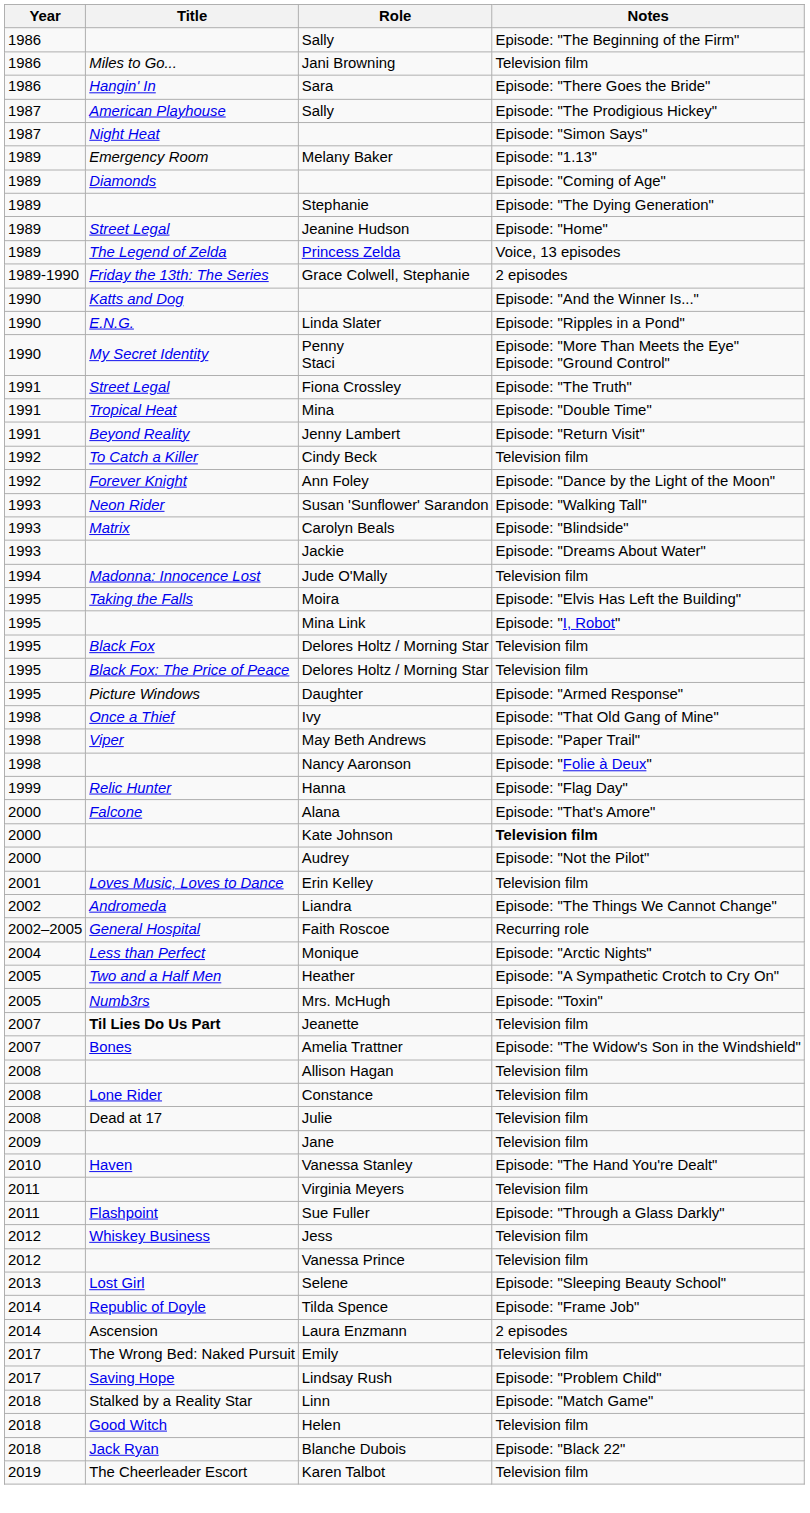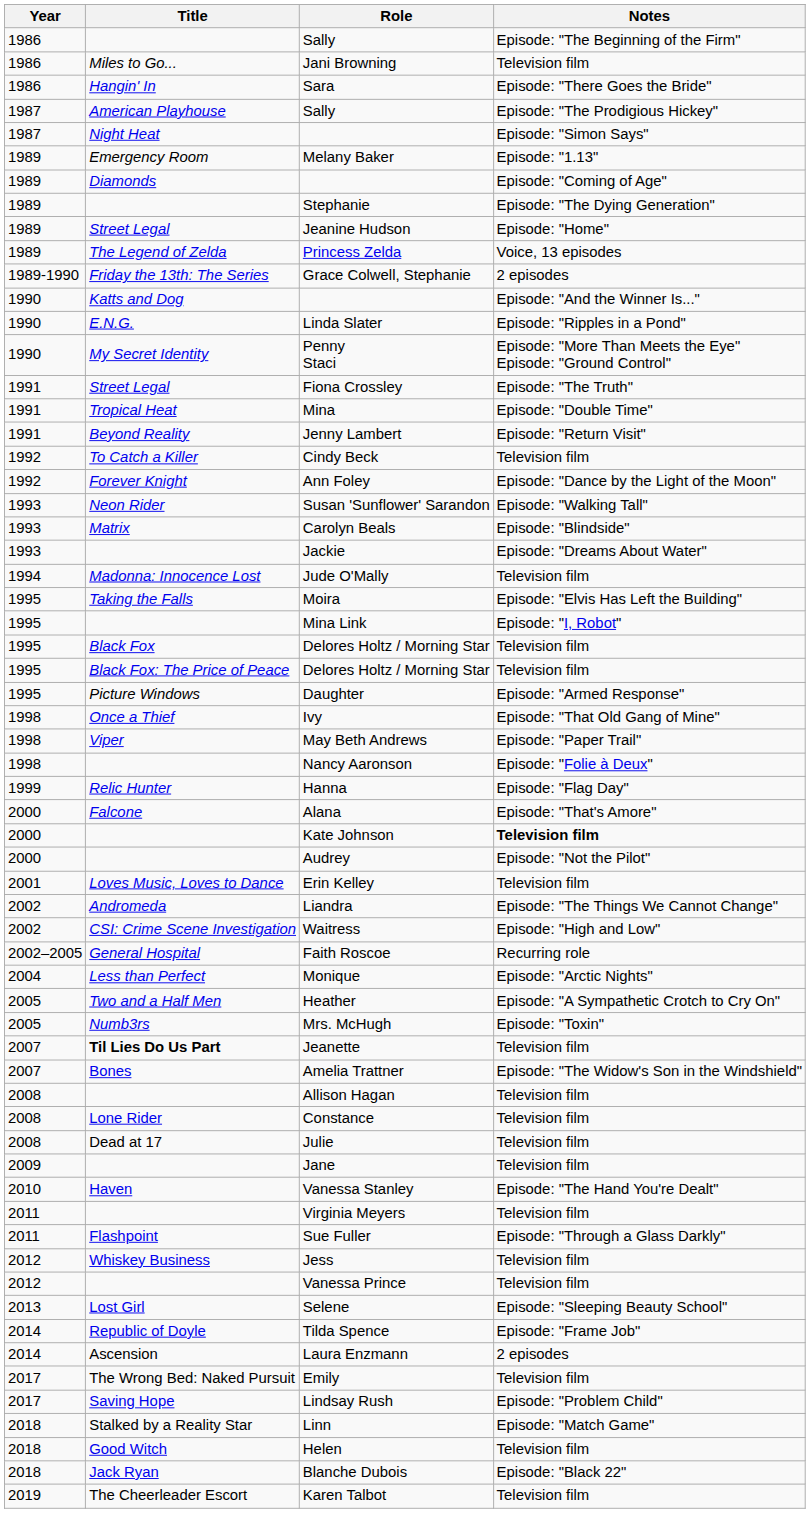 <table class="wikitable sortable">
 <tr>
 <th>Year</th>
 <th>Title</th>
 <th>Role</th>
 <th class="unsortable">Notes</th>
 </tr>
 <tr>
 <td>1986</td>
 <td><em></em></td>
 <td>Sally</td>
 <td>Episode: "The Beginning of the Firm"</td>
 </tr>
 <tr>
 <td>1986</td>
 <td><em>Miles to Go...</em></td>
 <td>Jani Browning</td>
 <td>Television film</td>
 </tr>
 <tr>
 <td>1986</td>
 <td><em><a href='#'>Hangin' In</a></em></td>
 <td>Sara</td>
 <td>Episode: "There Goes the Bride"</td>
 </tr>
 <tr>
 <td>1987</td>
 <td><em><a href='#'>American Playhouse</a></em></td>
 <td>Sally</td>
 <td>Episode: "The Prodigious Hickey"</td>
 </tr>
 <tr>
 <td>1987</td>
 <td><em><a href='#'>Night Heat</a></em></td>
 <td></td>
 <td>Episode: "Simon Says"</td>
 </tr>
 <tr>
 <td>1989</td>
 <td><em>Emergency Room</em></td>
 <td>Melany Baker</td>
 <td>Episode: "1.13"</td>
 </tr>
 <tr>
 <td>1989</td>
 <td><em><a href='#'>Diamonds</a></em></td>
 <td></td>
 <td>Episode: "Coming of Age"</td>
 </tr>
 <tr>
 <td>1989</td>
 <td><em></em></td>
 <td>Stephanie</td>
 <td>Episode: "The Dying Generation"</td>
 </tr>
 <tr>
 <td>1989</td>
 <td><em><a href='#'>Street Legal</a></em></td>
 <td>Jeanine Hudson</td>
 <td>Episode: "Home"</td>
 </tr>
 <tr>
 <td>1989</td>
 <td data-sort-value="Legend of Zelda, The"><em><a href='#'>The Legend of Zelda</a></em></td>
 <td><a href='#'>Princess Zelda</a></td>
 <td>Voice, 13 episodes</td>
 </tr>
 <tr>
 <td>1989-1990</td>
 <td><em><a href='#'>Friday the 13th: The Series</a></em></td>
 <td>Grace Colwell, Stephanie</td>
 <td>2 episodes</td>
 </tr>
 <tr>
 <td>1990</td>
 <td><em><a href='#'>Katts and Dog</a></em></td>
 <td></td>
 <td>Episode: "And the Winner Is..."</td>
 </tr>
 <tr>
 <td>1990</td>
 <td><em><a href='#'>E.N.G.</a></em></td>
 <td>Linda Slater</td>
 <td>Episode: "Ripples in a Pond"</td>
 </tr>
 <tr>
 <td>1990</td>
 <td><em><a href='#'>My Secret Identity</a></em></td>
 <td>Penny<br>Staci</td>
 <td>Episode: "More Than Meets the Eye"<br>Episode: "Ground Control"</td>
 </tr>
 <tr>
 <td>1991</td>
 <td><em><a href='#'>Street Legal</a></em></td>
 <td>Fiona Crossley</td>
 <td>Episode: "The Truth"</td>
 </tr>
 <tr>
 <td>1991</td>
 <td><em><a href='#'>Tropical Heat</a></em></td>
 <td>Mina</td>
 <td>Episode: "Double Time"</td>
 </tr>
 <tr>
 <td>1991</td>
 <td><em><a href='#'>Beyond Reality</a></em></td>
 <td>Jenny Lambert</td>
 <td>Episode: "Return Visit"</td>
 </tr>
 <tr>
 <td>1992</td>
 <td><em><a href='#'>To Catch a Killer</a></em></td>
 <td>Cindy Beck</td>
 <td>Television film</td>
 </tr>
 <tr>
 <td>1992</td>
 <td><em><a href='#'>Forever Knight</a></em></td>
 <td>Ann Foley</td>
 <td>Episode: "Dance by the Light of the Moon"</td>
 </tr>
 <tr>
 <td>1993</td>
 <td><em><a href='#'>Neon Rider</a></em></td>
 <td>Susan 'Sunflower' Sarandon</td>
 <td>Episode: "Walking Tall"</td>
 </tr>
 <tr>
 <td>1993</td>
 <td><em><a href='#'>Matrix</a></em></td>
 <td>Carolyn Beals</td>
 <td>Episode: "Blindside"</td>
 </tr>
 <tr>
 <td>1993</td>
 <td><em></em></td>
 <td>Jackie</td>
 <td>Episode: "Dreams About Water"</td>
 </tr>
 <tr>
 <td>1994</td>
 <td><em><a href='#'>Madonna: Innocence Lost</a></em></td>
 <td>Jude O'Mally</td>
 <td>Television film</td>
 </tr>
 <tr>
 <td>1995</td>
 <td><em><a href='#'>Taking the Falls</a></em></td>
 <td>Moira</td>
 <td>Episode: "Elvis Has Left the Building"</td>
 </tr>
 <tr>
 <td>1995</td>
 <td><em></em></td>
 <td>Mina Link</td>
 <td>Episode: "<a href='#'>I, Robot</a>"</td>
 </tr>
 <tr>
 <td>1995</td>
 <td><em><a href='#'>Black Fox</a></em></td>
 <td>Delores Holtz / Morning Star</td>
 <td>Television film</td>
 </tr>
 <tr>
 <td>1995</td>
 <td><em><a href='#'>Black Fox: The Price of Peace</a></em></td>
 <td>Delores Holtz / Morning Star</td>
 <td>Television film</td>
 </tr>
 <tr>
 <td>1995</td>
 <td><em>Picture Windows</em></td>
 <td>Daughter</td>
 <td>Episode: "Armed Response"</td>
 </tr>
 <tr>
 <td>1998</td>
 <td><em><a href='#'>Once a Thief</a></em></td>
 <td>Ivy</td>
 <td>Episode: "That Old Gang of Mine"</td>
 </tr>
 <tr>
 <td>1998</td>
 <td><em><a href='#'>Viper</a></em></td>
 <td>May Beth Andrews</td>
 <td>Episode: "Paper Trail"</td>
 </tr>
 <tr>
 <td>1998</td>
 <td><em></em></td>
 <td>Nancy Aaronson</td>
 <td>Episode: "<a href='#'>Folie à Deux</a>"</td>
 </tr>
 <tr>
 <td>1999</td>
 <td><em><a href='#'>Relic Hunter</a></em></td>
 <td>Hanna</td>
 <td>Episode: "Flag Day"</td>
 </tr>
 <tr>
 <td>2000</td>
 <td><em><a href='#'>Falcone</a></em></td>
 <td>Alana</td>
 <td>Episode: "That's Amore"</td>
 </tr>
 <tr>
 <td>2000</td>
 <td><em></em></td>
 <td>Kate Johnson</td>
 <td><strong>Television film</strong></td>
 </tr>
 <tr>
 <td>2000</td>
 <td><em></em></td>
 <td>Audrey</td>
 <td>Episode: "Not the Pilot"</td>
 </tr>
 <tr>
 <td>2001</td>
 <td><em><a href='#'>Loves Music, Loves to Dance</a></em></td>
 <td>Erin Kelley</td>
 <td>Television film</td>
 </tr>
 <tr>
 <td>2002</td>
 <td><em><a href='#'>Andromeda</a></em></td>
 <td>Liandra</td>
 <td>Episode: "The Things We Cannot Change"</td>
 </tr>
 <tr>
+<td>2002</td>
+<td><em><a href='#'>CSI: Crime Scene Investigation</a></em></td>
+<td>Waitress</td>
+<td>Episode: "High and Low"</td>
+</tr>
+<tr>
 <td>2002–2005</td>
 <td><em><a href='#'>General Hospital</a></em></td>
 <td>Faith Roscoe</td>
 <td>Recurring role</td>
 </tr>
 <tr>
 <td>2004</td>
 <td><em><a href='#'>Less than Perfect</a></em></td>
 <td>Monique</td>
 <td>Episode: "Arctic Nights"</td>
 </tr>
 <tr>
 <td>2005</td>
 <td><em><a href='#'>Two and a Half Men</a></em></td>
 <td>Heather</td>
 <td>Episode: "A Sympathetic Crotch to Cry On"</td>
 </tr>
 <tr>
 <td>2005</td>
 <td><em><a href='#'>Numb3rs</a></em></td>
 <td>Mrs. McHugh</td>
 <td>Episode: "Toxin"</td>
 </tr>
 <tr>
 <td>2007</td>
 <td data-sort-value="Til Lies Do Us Part"><strong>Til Lies Do Us Part<em></td>
 <td>Jeanette</td>
 <td>Television film</td>
 </tr>
 <tr>
 <td>2007</td>
 <td></em><a href='#'>Bones</a><em></td>
 <td>Amelia Trattner</td>
 <td>Episode: "The Widow's Son in the Windshield"</td>
 </tr>
 <tr>
 <td>2008</td>
 <td></em><em></td>
 <td>Allison Hagan</td>
 <td>Television film</td>
 </tr>
 <tr>
 <td>2008</td>
 <td></em><a href='#'>Lone Rider</a><em></td>
 <td>Constance</td>
 <td>Television film</td>
 </tr>
 <tr>
 <td>2008</td>
 <td></em>Dead at 17<em></td>
 <td>Julie</td>
 <td>Television film</td>
 </tr>
 <tr>
 <td>2009</td>
 <td></em><em></td>
 <td>Jane</td>
 <td>Television film</td>
 </tr>
 <tr>
 <td>2010</td>
 <td></em><a href='#'>Haven</a><em></td>
 <td>Vanessa Stanley</td>
 <td>Episode: "The Hand You're Dealt"</td>
 </tr>
 <tr>
 <td>2011</td>
 <td></em><em></td>
 <td>Virginia Meyers</td>
 <td>Television film</td>
 </tr>
 <tr>
 <td>2011</td>
 <td></em><a href='#'>Flashpoint</a><em></td>
 <td>Sue Fuller</td>
 <td>Episode: "Through a Glass Darkly"</td>
 </tr>
 <tr>
 <td>2012</td>
 <td></em><a href='#'>Whiskey Business</a><em></td>
 <td>Jess</td>
 <td>Television film</td>
 </tr>
 <tr>
 <td>2012</td>
 <td></em><em></td>
 <td>Vanessa Prince</td>
 <td>Television film</td>
 </tr>
 <tr>
 <td>2013</td>
 <td></em><a href='#'>Lost Girl</a><em></td>
 <td>Selene</td>
 <td>Episode: "Sleeping Beauty School"</td>
 </tr>
 <tr>
 <td>2014</td>
 <td></em><a href='#'>Republic of Doyle</a><em></td>
 <td>Tilda Spence</td>
 <td>Episode: "Frame Job"</td>
 </tr>
 <tr>
 <td>2014</td>
 <td></em>Ascension<em></td>
 <td>Laura Enzmann</td>
 <td>2 episodes</td>
 </tr>
 <tr>
 <td>2017</td>
 <td data-sort-value="Wrong Bed: Naked Pursuit, The"></em>The Wrong Bed: Naked Pursuit<em></td>
 <td>Emily</td>
 <td>Television film</td>
 </tr>
 <tr>
 <td>2017</td>
 <td></em><a href='#'>Saving Hope</a><em></td>
 <td>Lindsay Rush</td>
 <td>Episode: "Problem Child"</td>
 </tr>
 <tr>
 <td>2018</td>
 <td></em>Stalked by a Reality Star<em></td>
 <td>Linn</td>
 <td>Episode: "Match Game"</td>
 </tr>
 <tr>
 <td>2018</td>
 <td></em><a href='#'>Good Witch</a><em></td>
 <td>Helen</td>
 <td>Television film</td>
 </tr>
 <tr>
 <td>2018</td>
 <td></em><a href='#'>Jack Ryan</a><em></td>
 <td>Blanche Dubois</td>
 <td>Episode: "Black 22"</td>
 </tr>
 <tr>
 <td>2019</td>
 <td data-sort-value="Cheerleader Escort, The"></em>The Cheerleader Escort<em></td>
 <td>Karen Talbot</td>
 <td>Television film</td>
 </tr>
 </table>
